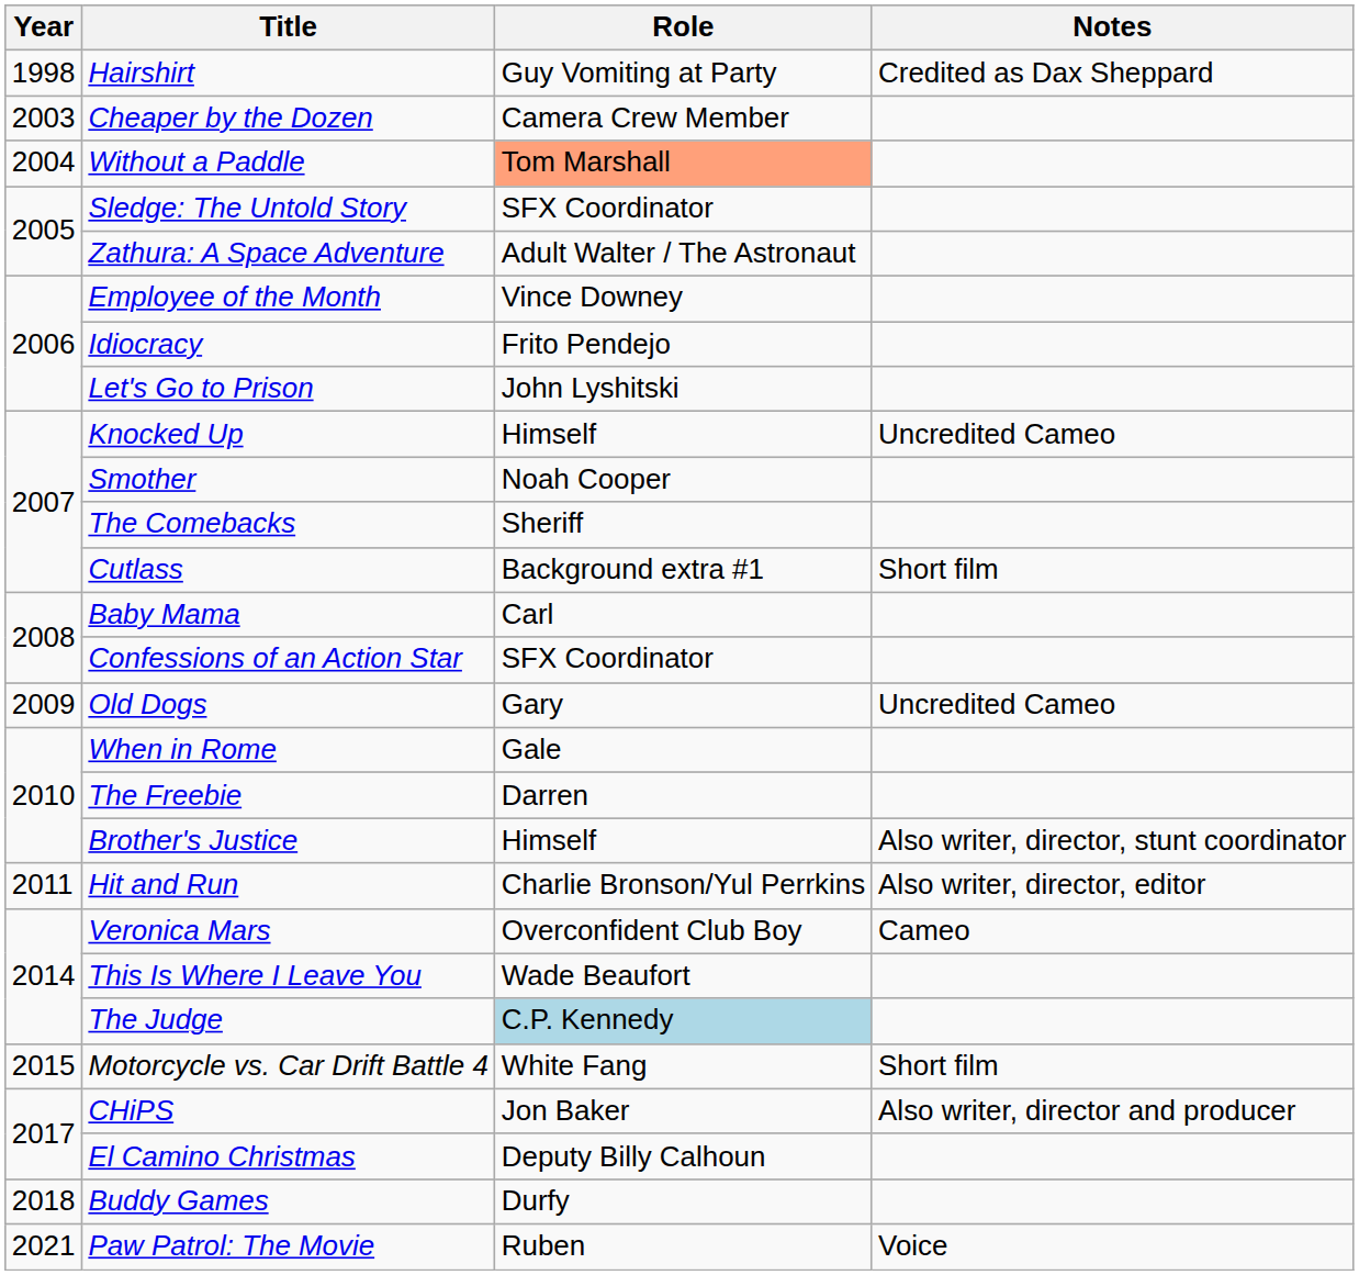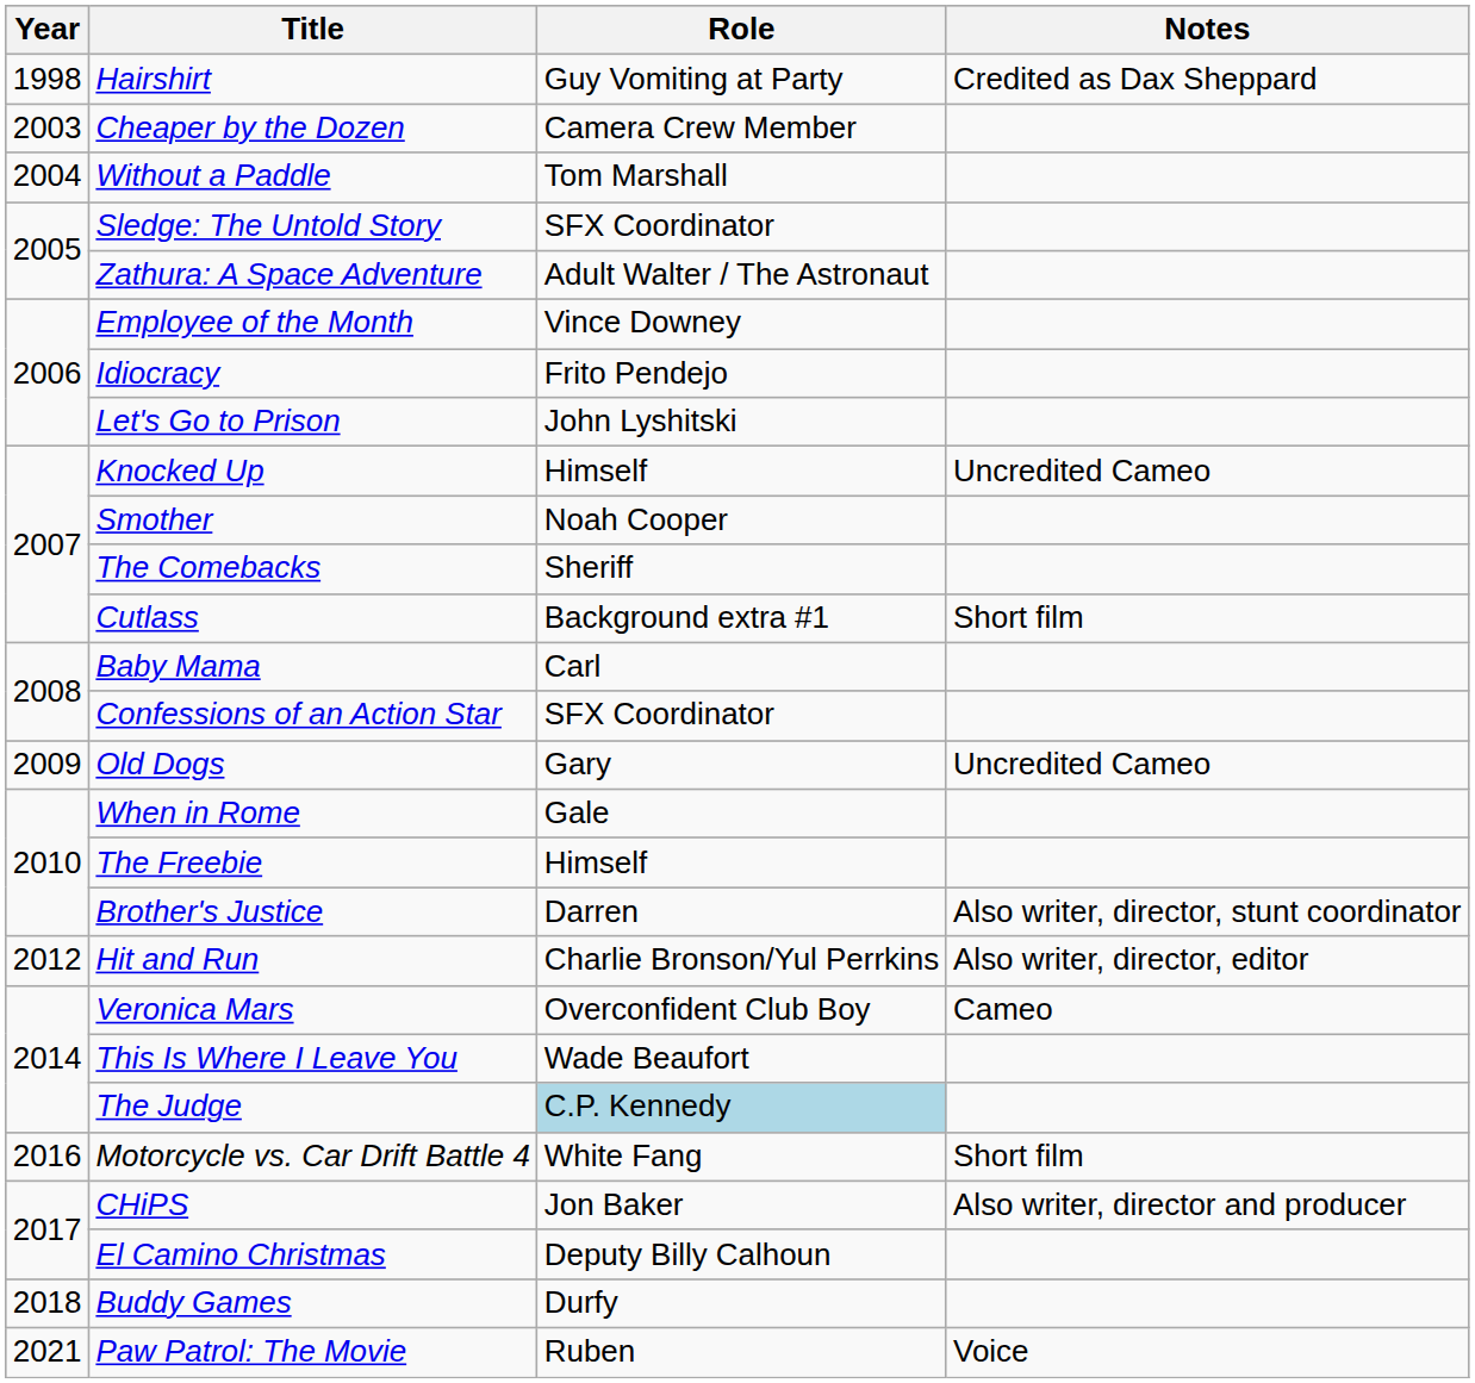 <table class = "wikitable sortable">
 <tr>
 <th>Year</th>
 <th>Title</th>
 <th>Role</th>
 <th class = "unsortable">Notes</th>
 </tr>
 <tr>
 <td>1998</td>
 <td><em><a href='#'>Hairshirt</a></em></td>
 <td>Guy Vomiting at Party</td>
 <td>Credited as Dax Sheppard</td>
 </tr>
 <tr>
 <td>2003</td>
 <td><em><a href='#'>Cheaper by the Dozen</a></em></td>
 <td>Camera Crew Member</td>
 <td></td>
 </tr>
 <tr>
 <td>2004</td>
 <td><em><a href='#'>Without a Paddle</a></em></td>
-<td style="background: lightsalmon;">Tom Marshall</td>
+<td>Tom Marshall</td>
 <td></td>
 </tr>
 <tr>
 <td rowspan=2>2005</td>
 <td><em><a href='#'>Sledge: The Untold Story</a></em></td>
 <td>SFX Coordinator</td>
 <td></td>
 </tr>
 <tr>
 <td><em><a href='#'>Zathura: A Space Adventure</a></em></td>
 <td>Adult Walter / The Astronaut</td>
 <td></td>
 </tr>
 <tr>
 <td rowspan=3>2006</td>
 <td><em><a href='#'>Employee of the Month</a></em></td>
 <td>Vince Downey</td>
 <td></td>
 </tr>
 <tr>
 <td><em><a href='#'>Idiocracy</a></em></td>
 <td>Frito Pendejo</td>
 <td></td>
 </tr>
 <tr>
 <td><em><a href='#'>Let's Go to Prison</a></em></td>
 <td>John Lyshitski</td>
 <td></td>
 </tr>
 <tr>
 <td rowspan="4">2007</td>
 <td><em><a href='#'>Knocked Up</a></em></td>
 <td>Himself</td>
 <td>Uncredited Cameo</td>
 </tr>
 <tr>
 <td><em><a href='#'>Smother</a></em></td>
 <td>Noah Cooper</td>
 <td></td>
 </tr>
 <tr>
 <td><em><a href='#'>The Comebacks</a></em></td>
 <td>Sheriff</td>
 <td></td>
 </tr>
 <tr>
 <td><em><a href='#'>Cutlass</a></em></td>
 <td>Background extra #1</td>
 <td>Short film</td>
 </tr>
 <tr>
 <td rowspan=2>2008</td>
 <td><em><a href='#'>Baby Mama</a></em></td>
 <td>Carl</td>
 <td></td>
 </tr>
 <tr>
 <td><em><a href='#'>Confessions of an Action Star</a></em></td>
 <td>SFX Coordinator</td>
 <td></td>
 </tr>
 <tr>
 <td>2009</td>
 <td><em><a href='#'>Old Dogs</a></em></td>
 <td>Gary</td>
 <td>Uncredited Cameo</td>
 </tr>
 <tr>
 <td rowspan=3>2010</td>
 <td><em><a href='#'>When in Rome</a></em></td>
 <td>Gale</td>
 <td></td>
 </tr>
 <tr>
 <td><em><a href='#'>The Freebie</a></em></td>
-<td>Darren</td>
+<td>Himself</td>
 <td></td>
 </tr>
 <tr>
 <td><em><a href='#'>Brother's Justice</a></em></td>
-<td>Himself</td>
+<td>Darren</td>
 <td>Also writer, director, stunt coordinator</td>
 </tr>
 <tr>
-<td>2011</td>
+<td>2012</td>
 <td><em><a href='#'>Hit and Run</a></em></td>
 <td>Charlie Bronson/Yul Perrkins</td>
 <td>Also writer, director, editor</td>
 </tr>
 <tr>
 <td rowspan=3>2014</td>
 <td><em><a href='#'>Veronica Mars</a></em></td>
 <td>Overconfident Club Boy</td>
 <td>Cameo</td>
 </tr>
 <tr>
 <td><em><a href='#'>This Is Where I Leave You</a></em></td>
 <td>Wade Beaufort</td>
 <td></td>
 </tr>
 <tr>
 <td><em><a href='#'>The Judge</a></em></td>
 <td style="background: lightblue;">C.P. Kennedy</td>
 <td></td>
 </tr>
 <tr>
-<td>2015</td>
+<td>2016</td>
 <td><em>Motorcycle vs. Car Drift Battle 4</em></td>
 <td>White Fang</td>
 <td>Short film</td>
 </tr>
 <tr>
 <td rowspan=2>2017</td>
 <td><em><a href='#'>CHiPS</a></em></td>
 <td>Jon Baker</td>
 <td>Also writer, director and producer</td>
 </tr>
 <tr>
 <td><em><a href='#'>El Camino Christmas</a></em></td>
 <td>Deputy Billy Calhoun</td>
 <td></td>
 </tr>
 <tr>
 <td>2018</td>
 <td><em><a href='#'>Buddy Games</a></em></td>
 <td>Durfy</td>
 <td></td>
 </tr>
 <tr>
 <td>2021</td>
 <td><em><a href='#'>Paw Patrol: The Movie</a></em></td>
 <td>Ruben</td>
 <td>Voice</td>
 </tr>
 </table>
